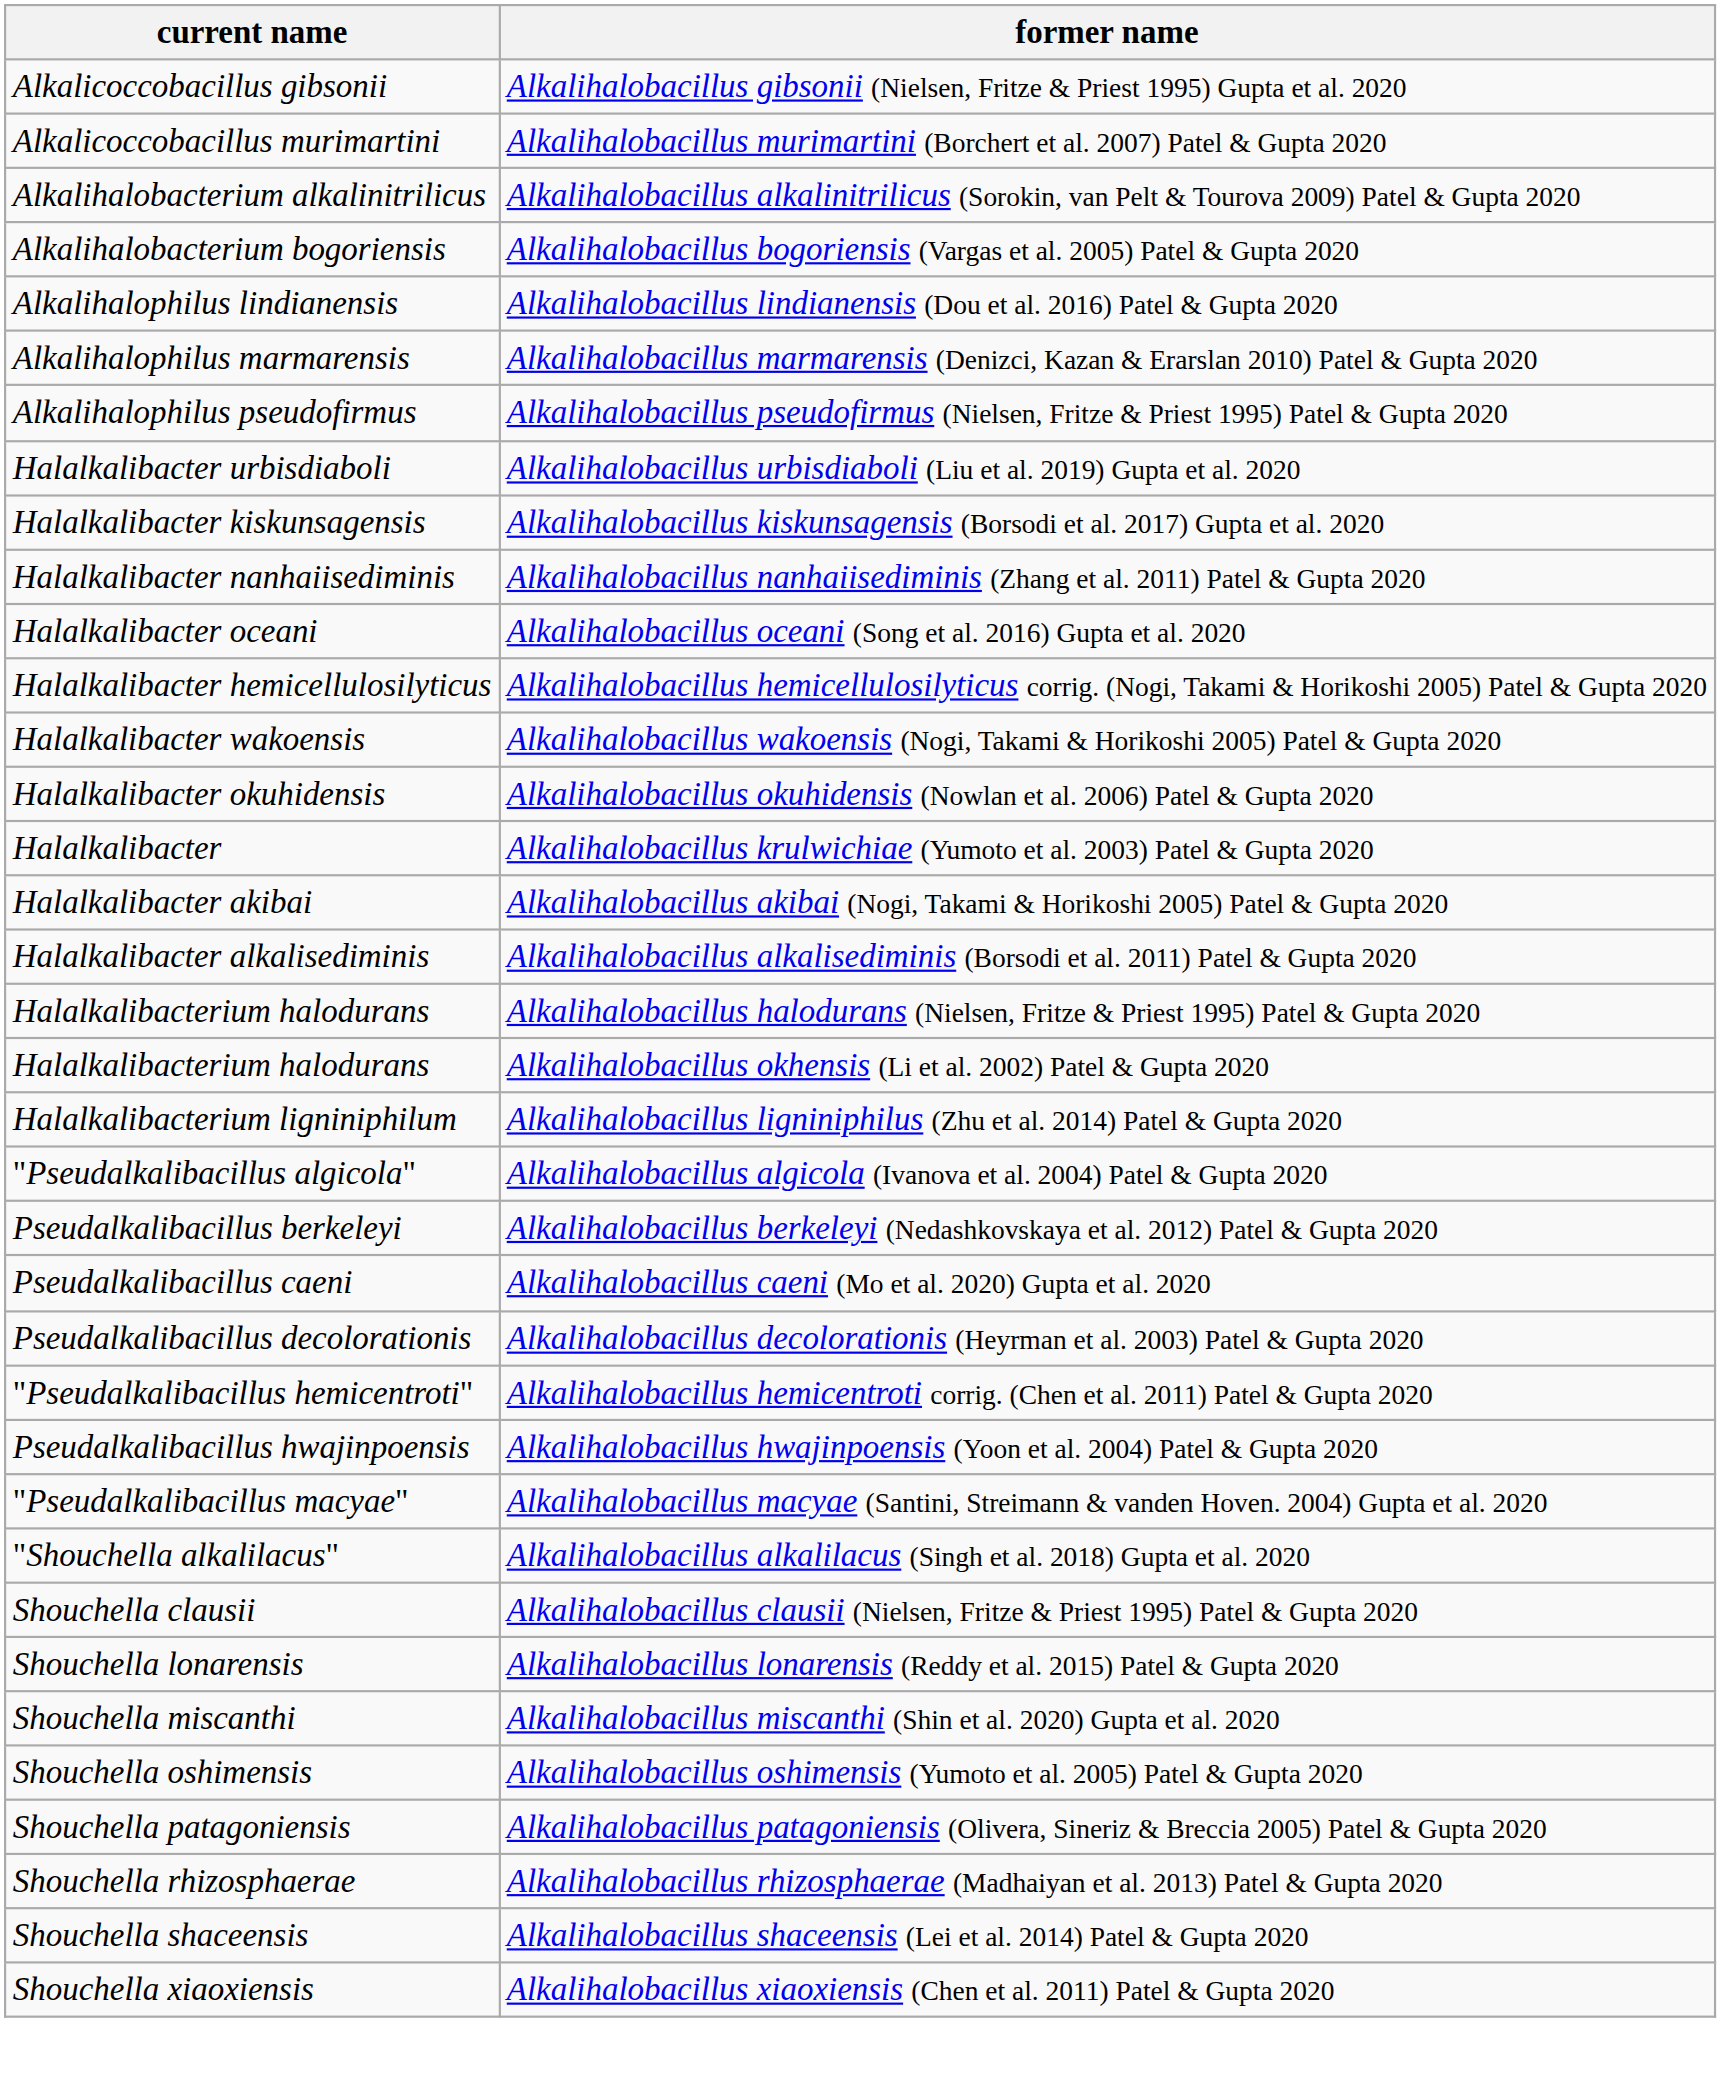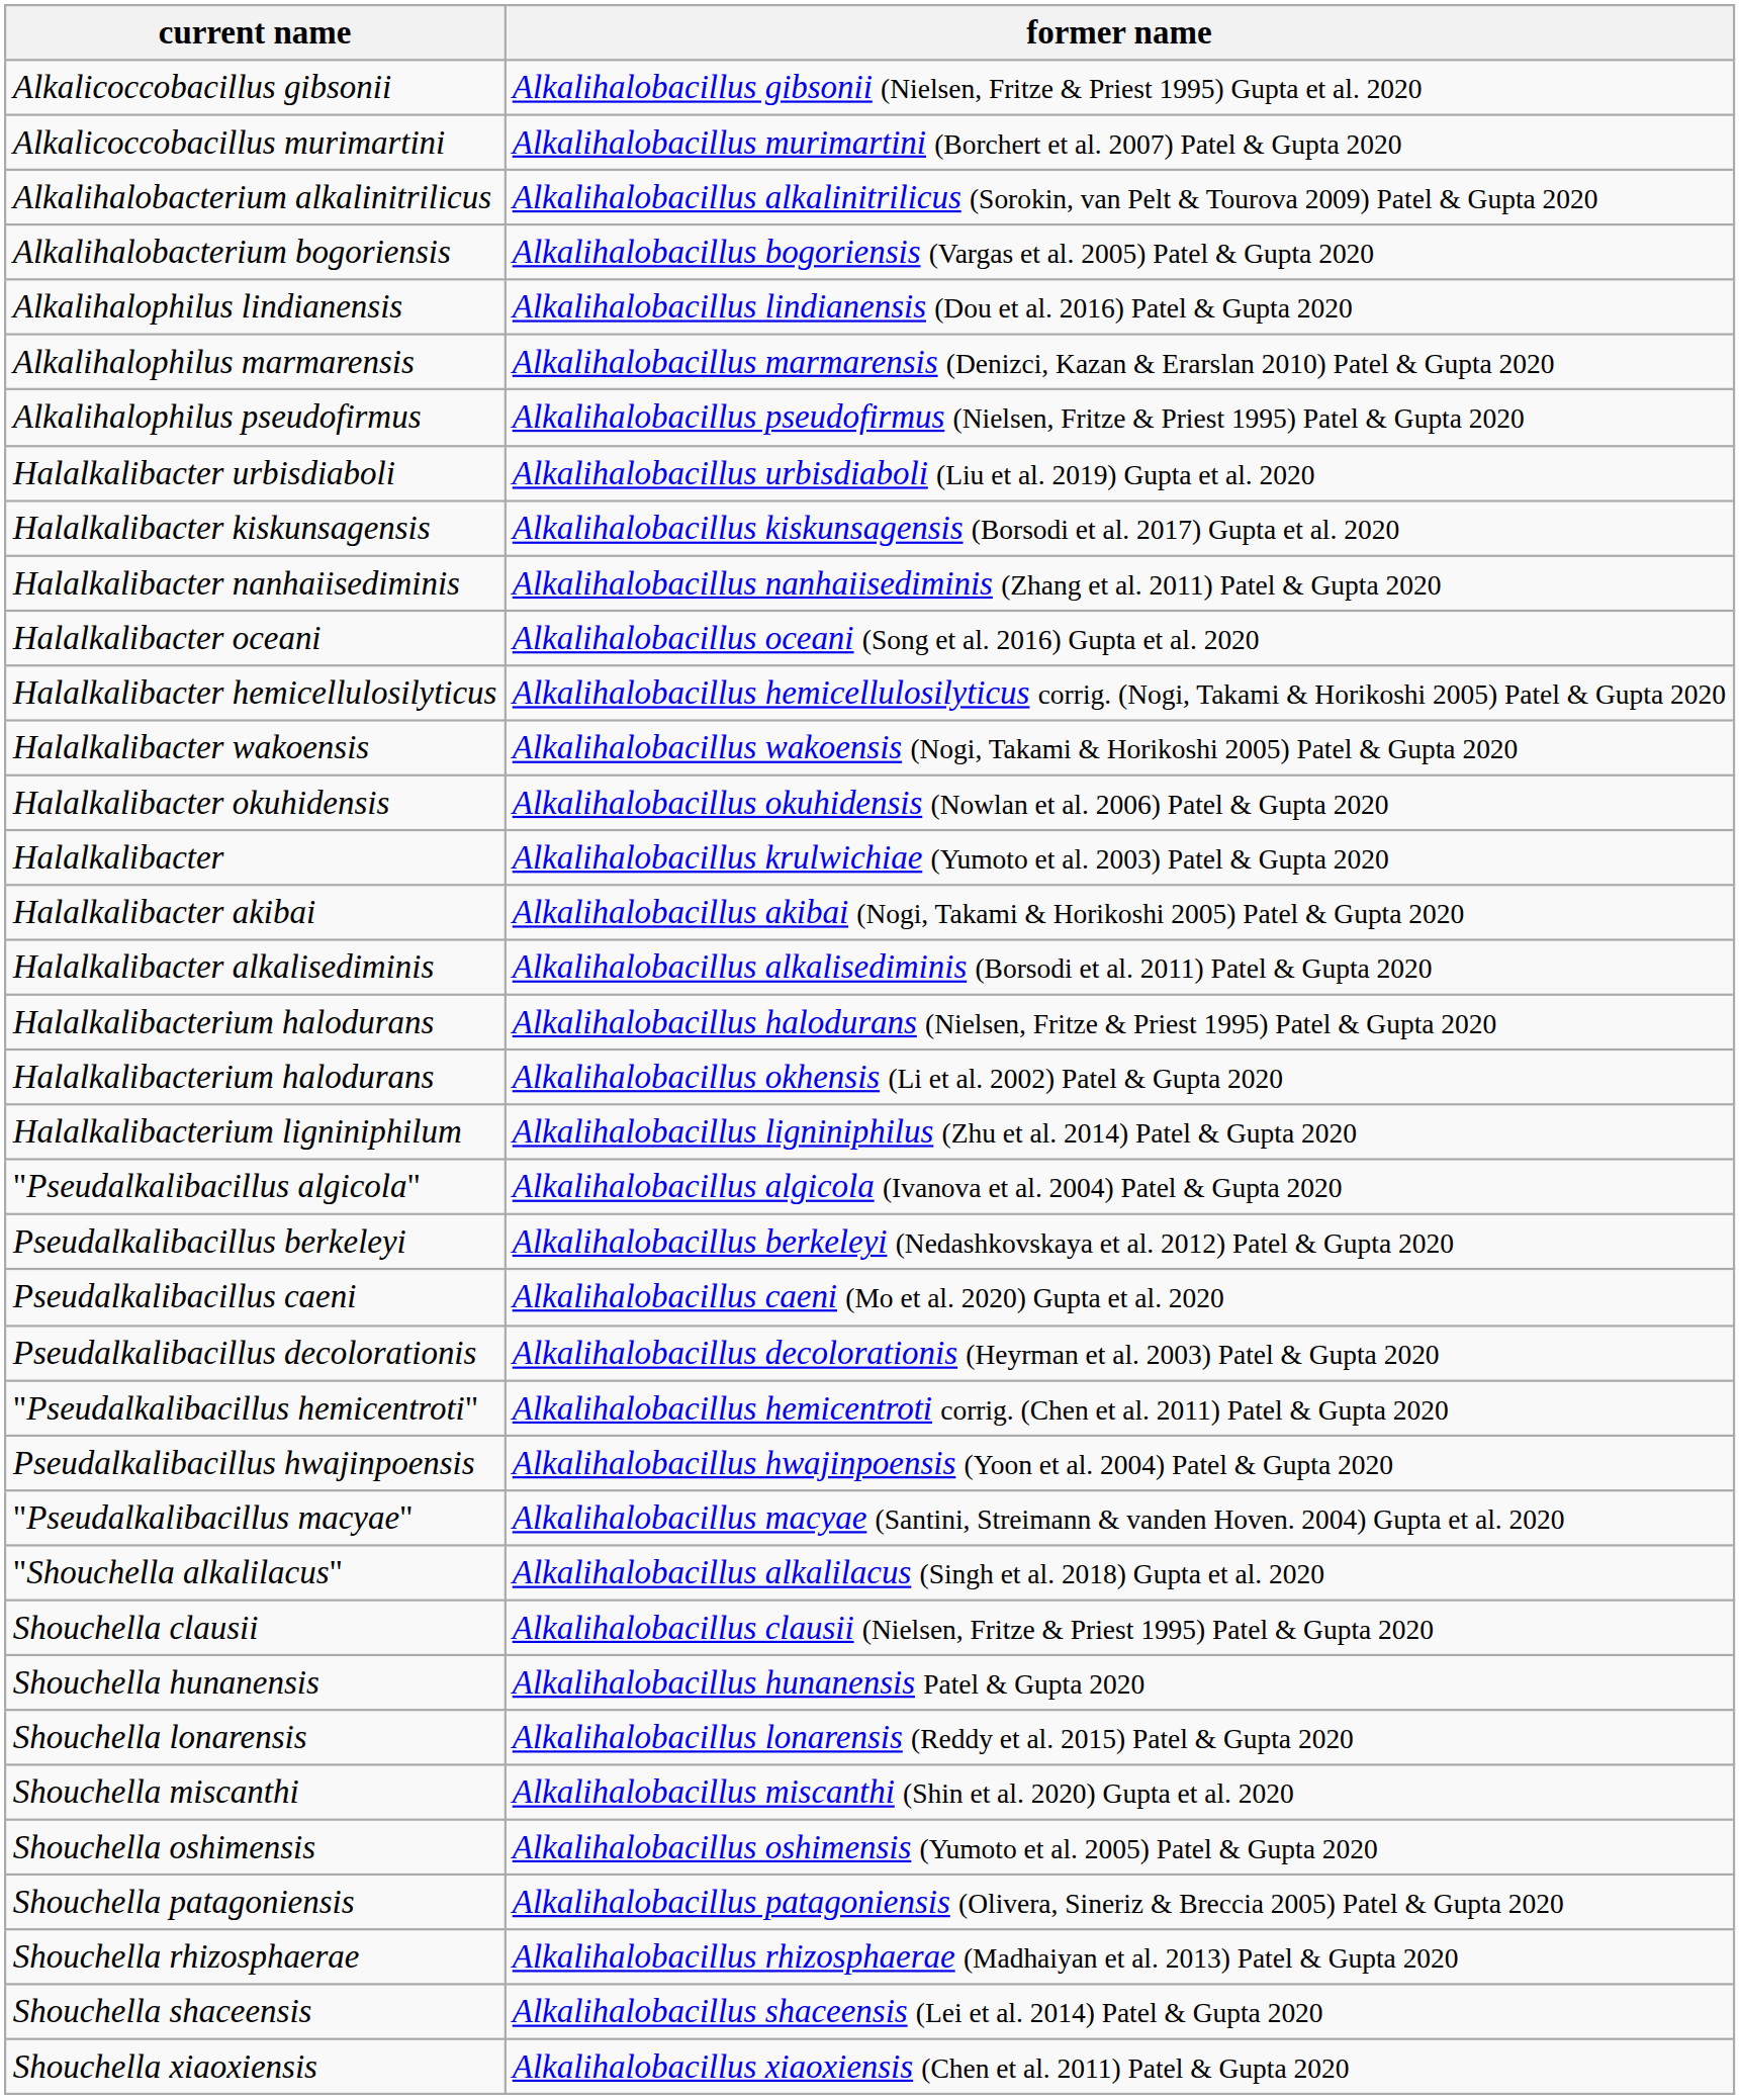 <table class="wikitable sortable" style="width:; font-size: 95%;">
 <tr>
 <th>current name</th>
 <th>former name</th>
 </tr>
 <tr>
 <td><em>Alkalicoccobacillus gibsonii</em></td>
 <td><em><a href='#'>Alkalihalobacillus gibsonii</a></em> <small>(Nielsen, Fritze & Priest 1995) Gupta et al. 2020</small></td>
 </tr>
 <tr>
 <td><em>Alkalicoccobacillus murimartini</em></td>
 <td><em><a href='#'>Alkalihalobacillus murimartini</a></em> <small>(Borchert et al. 2007) Patel & Gupta 2020</small></td>
 </tr>
 <tr>
 <td><em>Alkalihalobacterium alkalinitrilicus</em></td>
 <td><em><a href='#'>Alkalihalobacillus alkalinitrilicus</a></em> <small>(Sorokin, van Pelt & Tourova 2009) Patel & Gupta 2020</small></td>
 </tr>
 <tr>
 <td><em>Alkalihalobacterium bogoriensis</em></td>
 <td><em><a href='#'>Alkalihalobacillus bogoriensis</a></em> <small>(Vargas et al. 2005) Patel & Gupta 2020</small></td>
 </tr>
 <tr>
 <td><em>Alkalihalophilus lindianensis</em></td>
 <td><em><a href='#'>Alkalihalobacillus lindianensis</a></em> <small>(Dou et al. 2016) Patel & Gupta 2020</small></td>
 </tr>
 <tr>
 <td><em>Alkalihalophilus marmarensis</em></td>
 <td><em><a href='#'>Alkalihalobacillus marmarensis</a></em> <small>(Denizci, Kazan & Erarslan 2010) Patel & Gupta 2020</small></td>
 </tr>
 <tr>
 <td><em>Alkalihalophilus pseudofirmus</em></td>
 <td><em><a href='#'>Alkalihalobacillus pseudofirmus</a></em> <small>(Nielsen, Fritze & Priest 1995) Patel & Gupta 2020</small></td>
 </tr>
 <tr>
 <td><em>Halalkalibacter urbisdiaboli</em></td>
 <td><em><a href='#'>Alkalihalobacillus urbisdiaboli</a></em> <small>(Liu et al. 2019) Gupta et al. 2020</small></td>
 </tr>
 <tr>
 <td><em>Halalkalibacter kiskunsagensis</em></td>
 <td><em><a href='#'>Alkalihalobacillus kiskunsagensis</a></em> <small>(Borsodi et al. 2017) Gupta et al. 2020</small></td>
 </tr>
 <tr>
 <td><em>Halalkalibacter nanhaiisediminis</em></td>
 <td><em><a href='#'>Alkalihalobacillus nanhaiisediminis</a></em> <small>(Zhang et al. 2011) Patel & Gupta 2020</small></td>
 </tr>
 <tr>
 <td><em>Halalkalibacter oceani</em></td>
 <td><em><a href='#'>Alkalihalobacillus oceani</a></em> <small>(Song et al. 2016) Gupta et al. 2020</small></td>
 </tr>
 <tr>
 <td><em>Halalkalibacter hemicellulosilyticus</em></td>
 <td><em><a href='#'>Alkalihalobacillus hemicellulosilyticus</a></em> <small>corrig. (Nogi, Takami & Horikoshi 2005) Patel & Gupta 2020</small></td>
 </tr>
 <tr>
 <td><em>Halalkalibacter wakoensis</em></td>
 <td><em><a href='#'>Alkalihalobacillus wakoensis</a></em> <small>(Nogi, Takami & Horikoshi 2005) Patel & Gupta 2020</small></td>
 </tr>
 <tr>
 <td><em>Halalkalibacter okuhidensis</em></td>
 <td><em><a href='#'>Alkalihalobacillus okuhidensis</a></em> <small>(Nowlan et al. 2006) Patel & Gupta 2020</small></td>
 </tr>
 <tr>
 <td><em>Halalkalibacter </em></td>
 <td><em><a href='#'>Alkalihalobacillus krulwichiae</a></em> <small>(Yumoto et al. 2003) Patel & Gupta 2020</small></td>
 </tr>
 <tr>
 <td><em>Halalkalibacter akibai</em></td>
 <td><em><a href='#'>Alkalihalobacillus akibai</a></em> <small>(Nogi, Takami & Horikoshi 2005) Patel & Gupta 2020</small></td>
 </tr>
 <tr>
 <td><em>Halalkalibacter alkalisediminis</em></td>
 <td><em><a href='#'>Alkalihalobacillus alkalisediminis</a></em> <small>(Borsodi et al. 2011) Patel & Gupta 2020</small></td>
 </tr>
 <tr>
 <td><em>Halalkalibacterium halodurans</em></td>
 <td><em><a href='#'>Alkalihalobacillus halodurans</a></em> <small>(Nielsen, Fritze & Priest 1995) Patel & Gupta 2020</small></td>
 </tr>
 <tr>
 <td><em>Halalkalibacterium halodurans</em></td>
 <td><em><a href='#'>Alkalihalobacillus okhensis</a></em> <small>(Li et al. 2002) Patel & Gupta 2020</small></td>
 </tr>
 <tr>
 <td><em>Halalkalibacterium ligniniphilum</em></td>
 <td><em><a href='#'>Alkalihalobacillus ligniniphilus</a></em> <small>(Zhu et al. 2014) Patel & Gupta 2020</small></td>
 </tr>
 <tr>
 <td>"<em>Pseudalkalibacillus algicola</em>"</td>
 <td><em><a href='#'>Alkalihalobacillus algicola</a></em> <small>(Ivanova et al. 2004) Patel & Gupta 2020</small></td>
 </tr>
 <tr>
 <td><em>Pseudalkalibacillus berkeleyi</em></td>
 <td><em><a href='#'>Alkalihalobacillus berkeleyi</a></em> <small>(Nedashkovskaya et al. 2012) Patel & Gupta 2020</small></td>
 </tr>
 <tr>
 <td><em>Pseudalkalibacillus caeni</em></td>
 <td><em><a href='#'>Alkalihalobacillus caeni</a></em> <small>(Mo et al. 2020) Gupta et al. 2020</small></td>
 </tr>
 <tr>
 <td><em>Pseudalkalibacillus decolorationis</em></td>
 <td><em><a href='#'>Alkalihalobacillus decolorationis</a></em> <small>(Heyrman et al. 2003) Patel & Gupta 2020</small></td>
 </tr>
 <tr>
 <td>"<em>Pseudalkalibacillus hemicentroti</em>"</td>
 <td><em><a href='#'>Alkalihalobacillus hemicentroti</a></em> <small>corrig. (Chen et al. 2011) Patel & Gupta 2020</small></td>
 </tr>
 <tr>
 <td><em>Pseudalkalibacillus hwajinpoensis</em></td>
 <td><em><a href='#'>Alkalihalobacillus hwajinpoensis</a></em> <small>(Yoon et al. 2004) Patel & Gupta 2020</small></td>
 </tr>
 <tr>
 <td>"<em>Pseudalkalibacillus macyae</em>"</td>
 <td><em><a href='#'>Alkalihalobacillus macyae</a></em> <small>(Santini, Streimann & vanden Hoven. 2004) Gupta et al. 2020</small></td>
 </tr>
 <tr>
 <td>"<em>Shouchella alkalilacus</em>"</td>
 <td><em><a href='#'>Alkalihalobacillus alkalilacus</a></em> <small>(Singh et al. 2018) Gupta et al. 2020</small></td>
 </tr>
 <tr>
 <td><em>Shouchella clausii</em></td>
 <td><em><a href='#'>Alkalihalobacillus clausii</a></em> <small>(Nielsen, Fritze & Priest 1995) Patel & Gupta 2020</small></td>
 </tr>
 <tr>
+<td><em>Shouchella hunanensis</em></td>
+<td><em><a href='#'>Alkalihalobacillus hunanensis</a></em> <small>Patel & Gupta 2020</small></td>
+</tr>
+<tr>
 <td><em>Shouchella lonarensis</em></td>
 <td><em><a href='#'>Alkalihalobacillus lonarensis</a></em> <small>(Reddy et al. 2015) Patel & Gupta 2020</small></td>
 </tr>
 <tr>
 <td><em>Shouchella miscanthi</em></td>
 <td><em><a href='#'>Alkalihalobacillus miscanthi</a></em> <small>(Shin et al. 2020) Gupta et al. 2020</small></td>
 </tr>
 <tr>
 <td><em>Shouchella oshimensis</em></td>
 <td><em><a href='#'>Alkalihalobacillus oshimensis</a></em> <small>(Yumoto et al. 2005) Patel & Gupta 2020</small></td>
 </tr>
 <tr>
 <td><em>Shouchella patagoniensis</em></td>
 <td><em><a href='#'>Alkalihalobacillus patagoniensis</a></em> <small>(Olivera, Sineriz & Breccia 2005) Patel & Gupta 2020</small></td>
 </tr>
 <tr>
 <td><em>Shouchella rhizosphaerae</em></td>
 <td><em><a href='#'>Alkalihalobacillus rhizosphaerae</a></em> <small>(Madhaiyan et al. 2013) Patel & Gupta 2020</small></td>
 </tr>
 <tr>
 <td><em>Shouchella shaceensis</em></td>
 <td><em><a href='#'>Alkalihalobacillus shaceensis</a></em> <small>(Lei et al. 2014) Patel & Gupta 2020</small></td>
 </tr>
 <tr>
 <td><em>Shouchella xiaoxiensis</em></td>
 <td><em><a href='#'>Alkalihalobacillus xiaoxiensis</a></em> <small>(Chen et al. 2011) Patel & Gupta 2020</small></td>
 </tr>
 </table>
